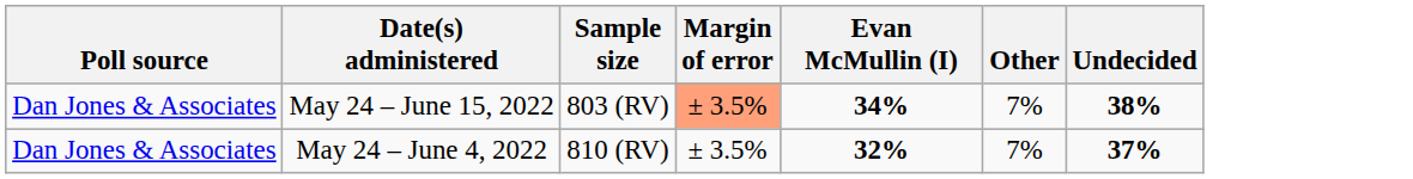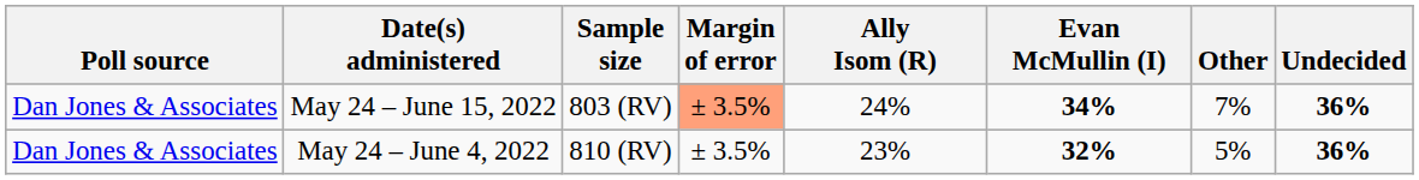 <table class="wikitable" style="font-size:90%;text-align:center;">
 <tr valign=bottom>
 <th>Poll source</th>
 <th>Date(s)<br>administered</th>
 <th>Sample<br>size</th>
 <th>Margin<br>of error</th>
+<th style="width:100px;">Ally<br>Isom (R)</th>
 <th style="width:100px;">Evan<br>McMullin (I)</th>
 <th>Other</th>
 <th>Undecided</th>
 </tr>
 <tr>
 <td style="text-align:left;"><a href='#'>Dan Jones & Associates</a></td>
 <td>May 24 – June 15, 2022</td>
 <td>803 (RV)</td>
 <td style="background: lightsalmon;">± 3.5%</td>
+<td>24%</td>
 <td><strong>34%</strong></td>
 <td>7%</td>
-<td><strong>38%</strong></td>
+<td><strong>36%</strong></td>
 </tr>
 <tr>
 <td style="text-align:left;"><a href='#'>Dan Jones & Associates</a></td>
 <td>May 24 – June 4, 2022</td>
 <td>810 (RV)</td>
 <td>± 3.5%</td>
+<td>23%</td>
 <td><strong>32%</strong></td>
-<td>7%</td>
-<td><strong>37%</strong></td>
+<td>5%</td>
+<td><strong>36%</strong></td>
 </tr>
 </table>
